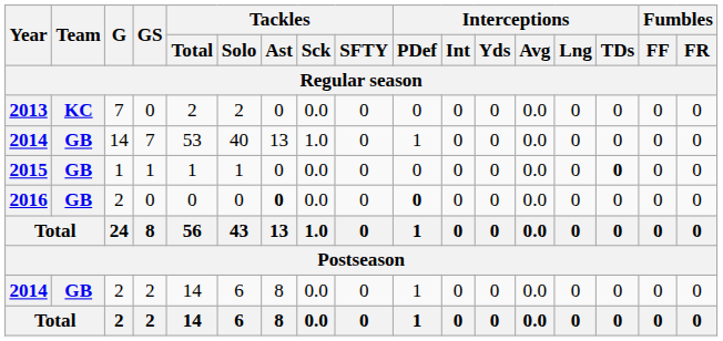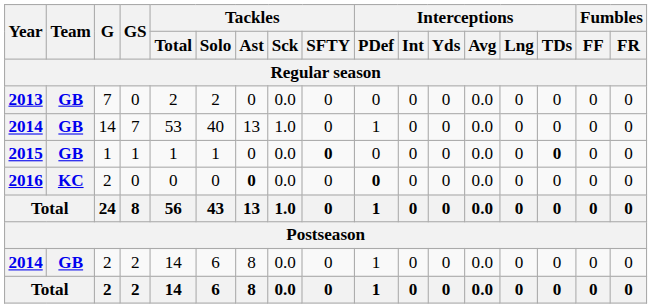 <table class="wikitable" style="text-align: center;">
 <tr>
 <th rowspan=2>Year</th>
 <th rowspan=2>Team</th>
 <th rowspan=2>G</th>
 <th rowspan=2>GS</th>
 <th colspan=5>Tackles</th>
 <th colspan=6>Interceptions</th>
 <th colspan=2>Fumbles</th>
 </tr>
 <tr>
 <th>Total</th>
 <th>Solo</th>
 <th>Ast</th>
 <th>Sck</th>
 <th>SFTY</th>
 <th>PDef</th>
 <th>Int</th>
 <th>Yds</th>
 <th>Avg</th>
 <th>Lng</th>
 <th>TDs</th>
 <th>FF</th>
 <th>FR</th>
 </tr>
 <tr>
 <th colspan=17><strong>Regular season</strong></th>
 </tr>
 <tr>
 <th><a href='#'>2013</a></th>
-<th><a href='#'>KC</a></th>
+<th><a href='#'>GB</a></th>
 <td>7</td>
 <td>0</td>
 <td>2</td>
 <td>2</td>
 <td>0</td>
 <td>0.0</td>
 <td>0</td>
 <td>0</td>
 <td>0</td>
 <td>0</td>
 <td>0.0</td>
 <td>0</td>
 <td>0</td>
 <td>0</td>
 <td>0</td>
 </tr>
 <tr>
 <th><a href='#'>2014</a></th>
 <th><a href='#'>GB</a></th>
 <td>14</td>
 <td>7</td>
 <td>53</td>
 <td>40</td>
 <td>13</td>
 <td>1.0</td>
 <td>0</td>
 <td>1</td>
 <td>0</td>
 <td>0</td>
 <td>0.0</td>
 <td>0</td>
 <td>0</td>
 <td>0</td>
 <td>0</td>
 </tr>
 <tr>
 <th><a href='#'>2015</a></th>
 <th><a href='#'>GB</a></th>
 <td>1</td>
 <td>1</td>
 <td>1</td>
 <td>1</td>
 <td>0</td>
 <td>0.0</td>
-<td>0</td>
+<td><strong>0</strong></td>
 <td>0</td>
 <td>0</td>
 <td>0</td>
 <td>0.0</td>
 <td>0</td>
 <td><strong>0</strong></td>
 <td>0</td>
 <td>0</td>
 </tr>
 <tr>
 <th><a href='#'>2016</a></th>
-<th><a href='#'>GB</a></th>
+<th><a href='#'>KC</a></th>
 <td>2</td>
 <td>0</td>
 <td>0</td>
 <td>0</td>
 <td><strong>0</strong></td>
 <td>0.0</td>
 <td>0</td>
 <td><strong>0</strong></td>
 <td>0</td>
 <td>0</td>
 <td>0.0</td>
 <td>0</td>
 <td>0</td>
 <td>0</td>
 <td>0</td>
 </tr>
 <tr>
 <th colspan=2>Total</th>
 <th>24</th>
 <th>8</th>
 <th>56</th>
 <th>43</th>
 <th>13</th>
 <th>1.0</th>
 <th>0</th>
 <th>1</th>
 <th>0</th>
 <th>0</th>
 <th>0.0</th>
 <th>0</th>
 <th>0</th>
 <th>0</th>
 <th>0</th>
 </tr>
 <tr>
 <th colspan=17><strong>Postseason</strong></th>
 </tr>
 <tr>
 <th><a href='#'>2014</a></th>
 <th><a href='#'>GB</a></th>
 <td>2</td>
 <td>2</td>
 <td>14</td>
 <td>6</td>
 <td>8</td>
 <td>0.0</td>
 <td>0</td>
 <td>1</td>
 <td>0</td>
 <td>0</td>
 <td>0.0</td>
 <td>0</td>
 <td>0</td>
 <td>0</td>
 <td>0</td>
 </tr>
 <tr>
 <th colspan=2>Total</th>
 <th>2</th>
 <th>2</th>
 <th>14</th>
 <th>6</th>
 <th>8</th>
 <th>0.0</th>
 <th>0</th>
 <th>1</th>
 <th>0</th>
 <th>0</th>
 <th>0.0</th>
 <th>0</th>
 <th>0</th>
 <th>0</th>
 <th>0</th>
 </tr>
 </table>
